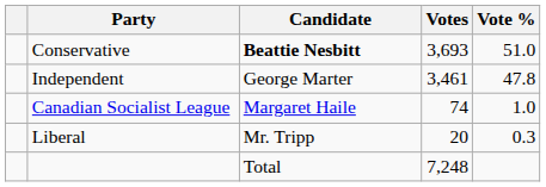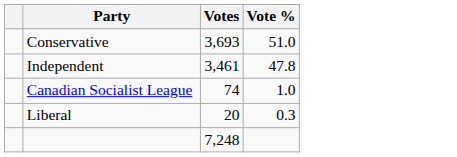 <table class="wikitable">
 <tr>
 <th></th>
 <th scope="col" width="175">Party</th>
-<th scope="col" width="150">Candidate</th>
 <th>Votes</th>
 <th>Vote %</th>
 </tr>
 <tr>
 <td>   </td>
 <td>Conservative</td>
-<td><strong>Beattie Nesbitt</strong></td>
 <td align=right>3,693</td>
 <td align=right>51.0</td>
 </tr>
 <tr>
 <td>   </td>
 <td>Independent</td>
-<td>George Marter</td>
 <td align=right>3,461</td>
 <td align=right>47.8</td>
 </tr>
 <tr>
 <td>   </td>
 <td><a href='#'>Canadian Socialist League</a></td>
-<td><a href='#'>Margaret Haile</a></td>
 <td align=right>74</td>
 <td align=right>1.0</td>
 </tr>
 <tr>
 <td>   </td>
 <td>Liberal</td>
-<td>Mr. Tripp</td>
 <td align=right>20</td>
 <td align=right>0.3</td>
 </tr>
 <tr>
 <td></td>
 <td></td>
-<td>Total</td>
 <td align=right>7,248</td>
 <td></td>
 </tr>
 </table>
